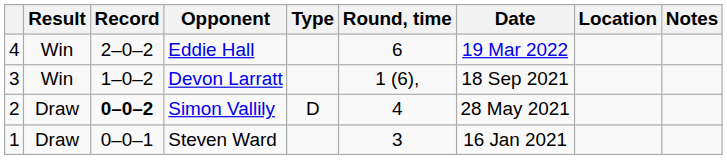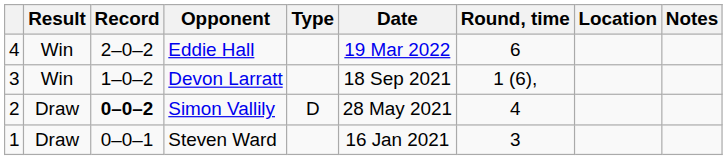 <table class="wikitable" style="text-align:center">
 <tr>
 <th></th>
 <th>Result</th>
 <th>Record</th>
 <th>Opponent</th>
 <th>Type</th>
+<th>Date</th>
 <th>Round, time</th>
-<th>Date</th>
 <th>Location</th>
 <th>Notes</th>
 </tr>
 <tr>
 <td>4</td>
 <td>Win</td>
 <td>2–0–2</td>
 <td style="text-align:left;"><a href='#'>Eddie Hall</a></td>
 <td></td>
+<td><a href='#'>19 Mar 2022</a></td>
 <td>6</td>
-<td><a href='#'>19 Mar 2022</a></td>
 <td style="text-align:left;"></td>
 <td></td>
 </tr>
 <tr>
 <td>3</td>
 <td>Win</td>
 <td>1–0–2</td>
 <td style="text-align:left;"><a href='#'>Devon Larratt</a></td>
 <td></td>
+<td>18 Sep 2021</td>
 <td>1 (6), </td>
-<td>18 Sep 2021</td>
 <td style="text-align:left;"></td>
 <td></td>
 </tr>
 <tr>
 <td>2</td>
 <td>Draw</td>
 <td><strong>0–0–2</strong></td>
 <td style="text-align:left;"><a href='#'>Simon Vallily</a></td>
 <td>D</td>
+<td>28 May 2021</td>
 <td>4</td>
-<td>28 May 2021</td>
 <td style="text-align:left;"></td>
 <td></td>
 </tr>
 <tr>
 <td>1</td>
 <td>Draw</td>
 <td>0–0–1</td>
 <td style="text-align:left;">Steven Ward</td>
 <td></td>
+<td>16 Jan 2021</td>
 <td>3</td>
-<td>16 Jan 2021</td>
 <td style="text-align:left;"></td>
 <td></td>
 </tr>
 </table>
